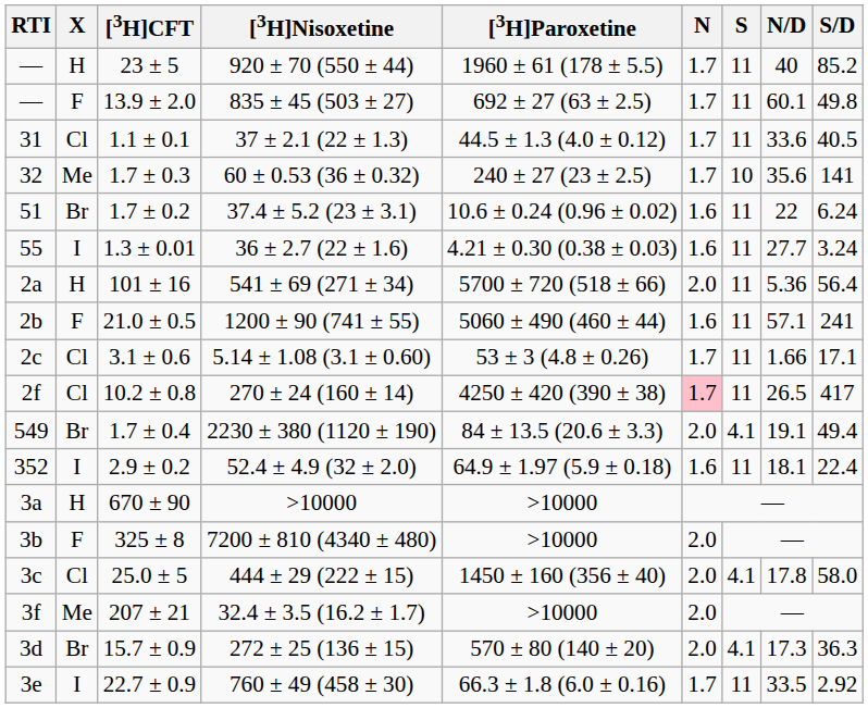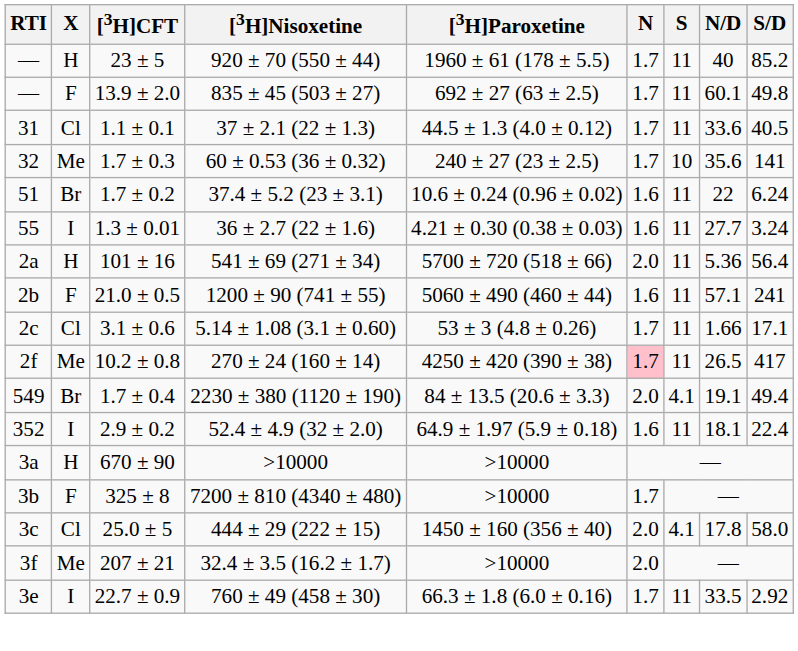 <table class="wikitable" style="text-align:center; margin:0.5em auto">
 <tr>
 <th>RTI</th>
 <th>X</th>
 <th>[<sup>3</sup>H]CFT</th>
 <th>[<sup>3</sup>H]Nisoxetine</th>
 <th>[<sup>3</sup>H]Paroxetine</th>
 <th>N</th>
 <th>S</th>
 <th>N/D</th>
 <th>S/D</th>
 </tr>
 <tr>
 <td>—</td>
 <td>H</td>
 <td>23 ± 5</td>
 <td>920 ± 70 (550 ± 44)</td>
 <td>1960 ± 61 (178 ± 5.5)</td>
 <td>1.7</td>
 <td>11</td>
 <td>40</td>
 <td>85.2</td>
 </tr>
 <tr>
 <td>—</td>
 <td>F</td>
 <td>13.9 ± 2.0</td>
 <td>835 ± 45 (503 ± 27)</td>
 <td>692 ± 27 (63 ± 2.5)</td>
 <td>1.7</td>
 <td>11</td>
 <td>60.1</td>
 <td>49.8</td>
 </tr>
 <tr>
 <td>31</td>
 <td>Cl</td>
 <td>1.1 ± 0.1</td>
 <td>37 ± 2.1 (22 ± 1.3)</td>
 <td>44.5 ± 1.3 (4.0 ± 0.12)</td>
 <td>1.7</td>
 <td>11</td>
 <td>33.6</td>
 <td>40.5</td>
 </tr>
 <tr>
 <td>32</td>
 <td>Me</td>
 <td>1.7 ± 0.3</td>
 <td>60 ± 0.53 (36 ± 0.32)</td>
 <td>240 ± 27 (23 ± 2.5)</td>
 <td>1.7</td>
 <td>10</td>
 <td>35.6</td>
 <td>141</td>
 </tr>
 <tr>
 <td>51</td>
 <td>Br</td>
 <td>1.7 ± 0.2</td>
 <td>37.4 ± 5.2 (23 ± 3.1)</td>
 <td>10.6 ± 0.24 (0.96 ± 0.02)</td>
 <td>1.6</td>
 <td>11</td>
 <td>22</td>
 <td>6.24</td>
 </tr>
 <tr>
 <td>55</td>
 <td>I</td>
 <td>1.3 ± 0.01</td>
 <td>36 ± 2.7 (22 ± 1.6)</td>
 <td>4.21 ± 0.30 (0.38 ± 0.03)</td>
 <td>1.6</td>
 <td>11</td>
 <td>27.7</td>
 <td>3.24</td>
 </tr>
 <tr>
 <td>2a</td>
 <td>H</td>
 <td>101 ± 16</td>
 <td>541 ± 69 (271 ± 34)</td>
 <td>5700 ± 720 (518 ± 66)</td>
 <td>2.0</td>
 <td>11</td>
 <td>5.36</td>
 <td>56.4</td>
 </tr>
 <tr>
 <td>2b</td>
 <td>F</td>
 <td>21.0 ± 0.5</td>
 <td>1200 ± 90 (741 ± 55)</td>
 <td>5060 ± 490 (460 ± 44)</td>
 <td>1.6</td>
 <td>11</td>
 <td>57.1</td>
 <td>241</td>
 </tr>
 <tr>
 <td>2c</td>
 <td>Cl</td>
 <td>3.1 ± 0.6</td>
 <td>5.14 ± 1.08 (3.1 ± 0.60)</td>
 <td>53 ± 3 (4.8 ± 0.26)</td>
 <td>1.7</td>
 <td>11</td>
 <td>1.66</td>
 <td>17.1</td>
 </tr>
 <tr>
 <td>2f</td>
-<td>Cl</td>
+<td>Me</td>
 <td>10.2 ± 0.8</td>
 <td>270 ± 24 (160 ± 14)</td>
 <td>4250 ± 420 (390 ± 38)</td>
 <td style="background: pink;">1.7</td>
 <td>11</td>
 <td>26.5</td>
 <td>417</td>
 </tr>
 <tr>
 <td>549</td>
 <td>Br</td>
 <td>1.7 ± 0.4</td>
 <td>2230 ± 380 (1120 ± 190)</td>
 <td>84 ± 13.5 (20.6 ± 3.3)</td>
 <td>2.0</td>
 <td>4.1</td>
 <td>19.1</td>
 <td>49.4</td>
 </tr>
 <tr>
 <td>352</td>
 <td>I</td>
 <td>2.9 ± 0.2</td>
 <td>52.4 ± 4.9 (32 ± 2.0)</td>
 <td>64.9 ± 1.97 (5.9 ± 0.18)</td>
 <td>1.6</td>
 <td>11</td>
 <td>18.1</td>
 <td>22.4</td>
 </tr>
 <tr>
 <td>3a</td>
 <td>H</td>
 <td>670 ± 90</td>
 <td>>10000</td>
 <td>>10000</td>
 <td colspan=4>—</td>
 </tr>
 <tr>
 <td>3b</td>
 <td>F</td>
 <td>325 ± 8</td>
 <td>7200 ± 810 (4340 ± 480)</td>
 <td>>10000</td>
-<td>2.0</td>
+<td>1.7</td>
 <td colspan=3>—</td>
 </tr>
 <tr>
 <td>3c</td>
 <td>Cl</td>
 <td>25.0 ± 5</td>
 <td>444 ± 29 (222 ± 15)</td>
 <td>1450 ± 160 (356 ± 40)</td>
 <td>2.0</td>
 <td>4.1</td>
 <td>17.8</td>
 <td>58.0</td>
 </tr>
 <tr>
 <td>3f</td>
 <td>Me</td>
 <td>207 ± 21</td>
 <td>32.4 ± 3.5 (16.2 ± 1.7)</td>
 <td>>10000</td>
 <td>2.0</td>
 <td colspan=3>—</td>
 </tr>
 <tr>
-<td>3d</td>
-<td>Br</td>
-<td>15.7 ± 0.9</td>
-<td>272 ± 25 (136 ± 15)</td>
-<td>570 ± 80 (140 ± 20)</td>
-<td>2.0</td>
-<td>4.1</td>
-<td>17.3</td>
-<td>36.3</td>
-</tr>
-<tr>
 <td>3e</td>
 <td>I</td>
 <td>22.7 ± 0.9</td>
 <td>760 ± 49 (458 ± 30)</td>
 <td>66.3 ± 1.8 (6.0 ± 0.16)</td>
 <td>1.7</td>
 <td>11</td>
 <td>33.5</td>
 <td>2.92</td>
 </tr>
 </table>
